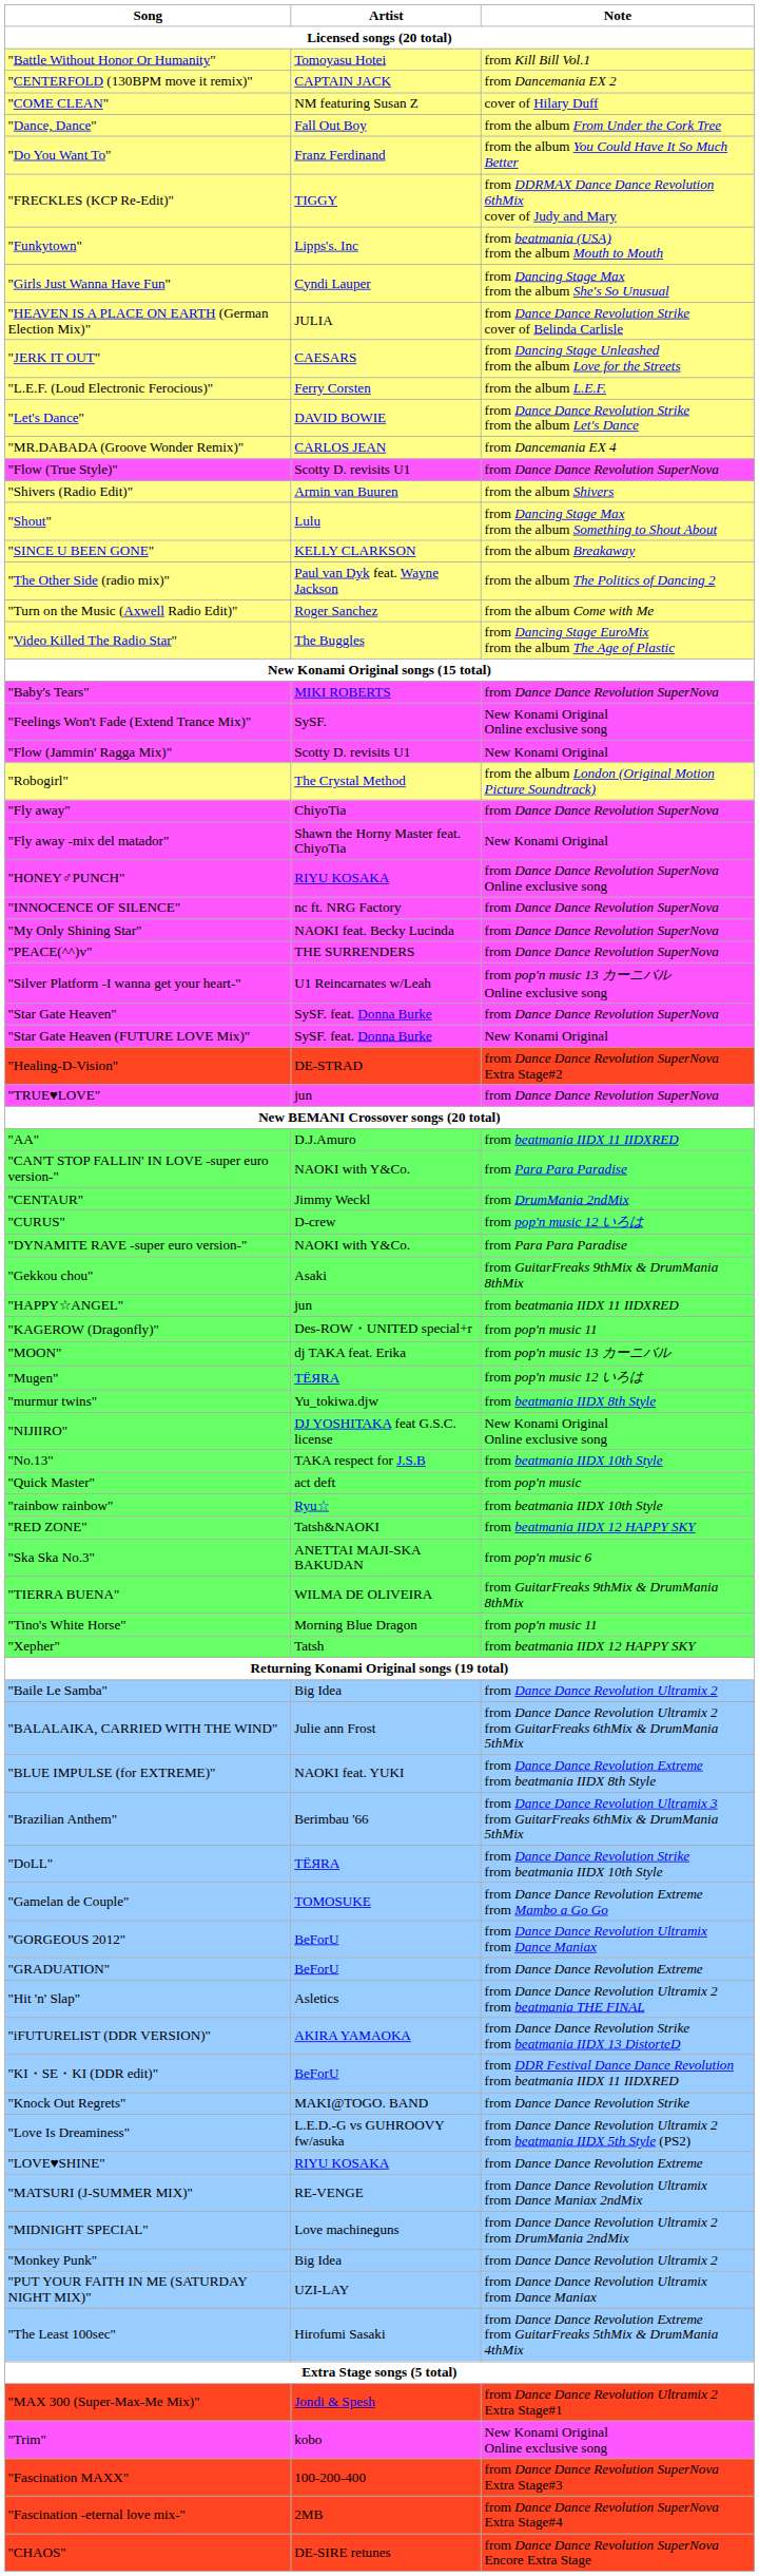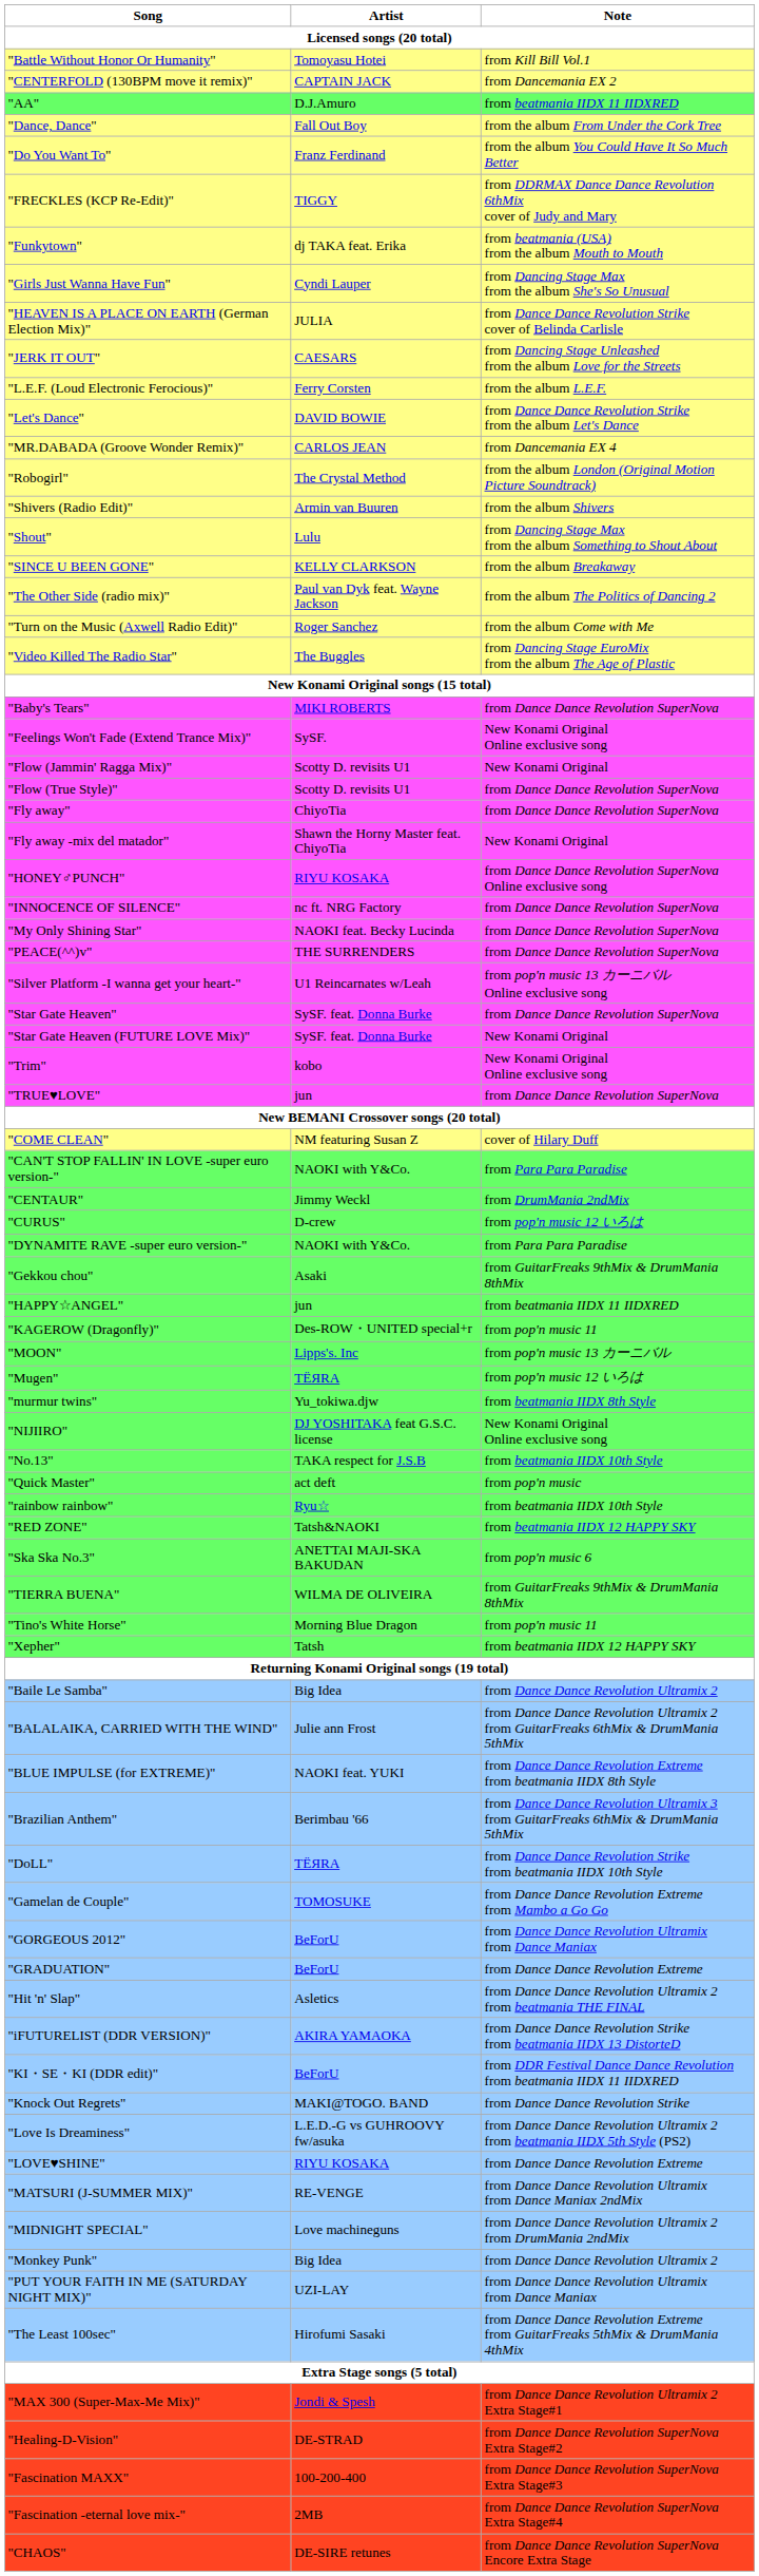 <table class="wikitable sortable">
 <tr>
 <th style="background:#fff;">Song</th>
 <th style="background:#fff;">Artist</th>
 <th style="background:#fff;">Note</th>
 </tr>
 <tr>
 <th colspan="3" style="background:#ffffff;">Licensed songs (20 total)</th>
 </tr>
 <tr style="background:#ffff88;">
 <td>"<a href='#'>Battle Without Honor Or Humanity</a>"</td>
 <td><a href='#'>Tomoyasu Hotei</a></td>
 <td>from <em>Kill Bill Vol.1</em></td>
 </tr>
 <tr style="background:#ffff88;">
 <td>"<a href='#'>CENTERFOLD</a> (130BPM move it remix)"</td>
 <td><a href='#'>CAPTAIN JACK</a></td>
 <td>from <em>Dancemania EX 2</em></td>
 </tr>
-<tr style="background:#ffff88;">
-<td>"<a href='#'>COME CLEAN</a>"</td>
-<td>NM featuring Susan Z</td>
-<td>cover of <a href='#'>Hilary Duff</a></td>
+<tr style="background:#66ff66;">
+<td>"AA" </td>
+<td>D.J.Amuro</td>
+<td>from <em><a href='#'>beatmania IIDX 11 IIDXRED</a></em></td>
 </tr>
 <tr style="background:#ffff88;">
 <td>"<a href='#'>Dance, Dance</a>" </td>
 <td><a href='#'>Fall Out Boy</a></td>
 <td>from the album <em><a href='#'>From Under the Cork Tree</a></em></td>
 </tr>
 <tr style="background:#ffff88;">
 <td>"<a href='#'>Do You Want To</a>"</td>
 <td><a href='#'>Franz Ferdinand</a></td>
 <td>from the album <em><a href='#'>You Could Have It So Much Better</a></em></td>
 </tr>
 <tr style="background:#ffff88;">
 <td>"FRECKLES (KCP Re-Edit)"</td>
 <td><a href='#'>TIGGY</a></td>
 <td>from <em><a href='#'>DDRMAX Dance Dance Revolution 6thMix</a></em><br>cover of <a href='#'>Judy and Mary</a></td>
 </tr>
 <tr style="background:#ffff88;">
 <td>"<a href='#'>Funkytown</a>"</td>
-<td><a href='#'>Lipps's. Inc</a></td>
+<td>dj TAKA feat. Erika</td>
 <td>from <em><a href='#'>beatmania (USA)</a></em><br>from the album <em><a href='#'>Mouth to Mouth</a></em></td>
 </tr>
 <tr style="background:#ffff88;">
 <td>"<a href='#'>Girls Just Wanna Have Fun</a>" </td>
 <td><a href='#'>Cyndi Lauper</a></td>
 <td>from <em><a href='#'>Dancing Stage Max</a></em><br>from the album <em><a href='#'>She's So Unusual</a></em></td>
 </tr>
 <tr style="background:#ffff88;">
 <td>"<a href='#'>HEAVEN IS A PLACE ON EARTH</a> (German Election Mix)" </td>
 <td>JULIA</td>
 <td>from <em><a href='#'>Dance Dance Revolution Strike</a></em><br>cover of <a href='#'>Belinda Carlisle</a></td>
 </tr>
 <tr style="background:#ffff88;">
 <td>"<a href='#'>JERK IT OUT</a>"</td>
 <td><a href='#'>CAESARS</a></td>
 <td>from <em><a href='#'>Dancing Stage Unleashed</a></em><br>from the album <em><a href='#'>Love for the Streets</a></em></td>
 </tr>
 <tr style="background:#ffff88;">
 <td>"L.E.F. (Loud Electronic Ferocious)"</td>
 <td><a href='#'>Ferry Corsten</a></td>
 <td>from the album <em><a href='#'>L.E.F.</a></em></td>
 </tr>
 <tr style="background:#ffff88;">
 <td>"<a href='#'>Let's Dance</a>" </td>
 <td><a href='#'>DAVID BOWIE</a></td>
 <td>from <em><a href='#'>Dance Dance Revolution Strike</a></em><br>from the album <em><a href='#'>Let's Dance</a></em></td>
 </tr>
 <tr style="background:#ffff88;">
 <td>"MR.DABADA (Groove Wonder Remix)"</td>
 <td><a href='#'>CARLOS JEAN</a></td>
 <td>from <em>Dancemania EX 4</em></td>
 </tr>
-<tr style="background:#ff55ff;">
-<td>"Flow (True Style)"</td>
-<td>Scotty D. revisits U1</td>
-<td>from <em>Dance Dance Revolution SuperNova</em></td>
+<tr style="background:#ffff88;">
+<td>"Robogirl" </td>
+<td><a href='#'>The Crystal Method</a></td>
+<td>from the album <em><a href='#'>London (Original Motion Picture Soundtrack)</a></em></td>
 </tr>
 <tr style="background:#ffff88;">
 <td>"Shivers (Radio Edit)"</td>
 <td><a href='#'>Armin van Buuren</a></td>
 <td>from the album <em><a href='#'>Shivers</a></em></td>
 </tr>
 <tr style="background:#ffff88;">
 <td>"<a href='#'>Shout</a>"</td>
 <td><a href='#'>Lulu</a></td>
 <td>from <em><a href='#'>Dancing Stage Max</a></em><br>from the album <em><a href='#'>Something to Shout About</a></em></td>
 </tr>
 <tr style="background:#ffff88;">
 <td>"<a href='#'>SINCE U BEEN GONE</a>"</td>
 <td><a href='#'>KELLY CLARKSON</a></td>
 <td>from the album <em><a href='#'>Breakaway</a></em></td>
 </tr>
 <tr style="background:#ffff88;">
 <td>"<a href='#'>The Other Side</a> (radio mix)"</td>
 <td><a href='#'>Paul van Dyk</a> feat. <a href='#'>Wayne Jackson</a></td>
 <td>from the album <em><a href='#'>The Politics of Dancing 2</a></em></td>
 </tr>
 <tr style="background:#ffff88;">
 <td>"Turn on the Music (<a href='#'>Axwell</a> Radio Edit)"</td>
 <td><a href='#'>Roger Sanchez</a></td>
 <td>from the album <em>Come with Me</em></td>
 </tr>
 <tr style="background:#ffff88;">
 <td>"<a href='#'>Video Killed The Radio Star</a>" </td>
 <td><a href='#'>The Buggles</a></td>
 <td>from <em><a href='#'>Dancing Stage EuroMix</a></em><br>from the album <em><a href='#'>The Age of Plastic</a></em></td>
 </tr>
 <tr>
 <th colspan="3" style="background:#ffffff;">New Konami Original songs (15 total)</th>
 </tr>
 <tr style="background:#ff55ff;">
 <td>"Baby's Tears" </td>
 <td><a href='#'>MIKI ROBERTS</a></td>
 <td>from <em>Dance Dance Revolution SuperNova</em></td>
 </tr>
 <tr style="background:#ff55ff;">
 <td>"Feelings Won't Fade (Extend Trance Mix)"</td>
 <td>SySF.</td>
 <td>New Konami Original<br>Online exclusive song</td>
 </tr>
 <tr style="background:#ff55ff;">
 <td>"Flow (Jammin' Ragga Mix)" </td>
 <td>Scotty D. revisits U1</td>
 <td>New Konami Original</td>
 </tr>
-<tr style="background:#ffff88;">
-<td>"Robogirl" </td>
-<td><a href='#'>The Crystal Method</a></td>
-<td>from the album <em><a href='#'>London (Original Motion Picture Soundtrack)</a></em></td>
+<tr style="background:#ff55ff;">
+<td>"Flow (True Style)"</td>
+<td>Scotty D. revisits U1</td>
+<td>from <em>Dance Dance Revolution SuperNova</em></td>
 </tr>
 <tr style="background:#ff55ff;">
 <td>"Fly away"</td>
 <td>ChiyoTia</td>
 <td>from <em>Dance Dance Revolution SuperNova</em></td>
 </tr>
 <tr style="background:#ff55ff;">
 <td>"Fly away -mix del matador" </td>
 <td>Shawn the Horny Master feat. ChiyoTia</td>
 <td>New Konami Original</td>
 </tr>
 <tr style="background:#ff55ff;">
 <td>"HONEY♂PUNCH"</td>
 <td><a href='#'>RIYU KOSAKA</a></td>
 <td>from <em>Dance Dance Revolution SuperNova</em><br>Online exclusive song</td>
 </tr>
 <tr style="background:#ff55ff;">
 <td>"INNOCENCE OF SILENCE" </td>
 <td>nc ft. NRG Factory</td>
 <td>from <em>Dance Dance Revolution SuperNova</em></td>
 </tr>
 <tr style="background:#ff55ff;">
 <td>"My Only Shining Star"</td>
 <td>NAOKI feat. Becky Lucinda</td>
 <td>from <em>Dance Dance Revolution SuperNova</em></td>
 </tr>
 <tr style="background:#ff55ff;">
 <td>"PEACE(^^)v" </td>
 <td>THE SURRENDERS</td>
 <td>from <em>Dance Dance Revolution SuperNova</em></td>
 </tr>
 <tr style="background:#ff55ff;">
 <td>"Silver Platform -I wanna get your heart-"</td>
 <td>U1 Reincarnates w/Leah</td>
 <td>from <em>pop'n music 13 カーニバル</em><br>Online exclusive song</td>
 </tr>
 <tr style="background:#ff55ff;">
 <td>"Star Gate Heaven"</td>
 <td>SySF. feat. <a href='#'>Donna Burke</a></td>
 <td>from <em>Dance Dance Revolution SuperNova</em></td>
 </tr>
 <tr style="background:#ff55ff;">
 <td>"Star Gate Heaven (FUTURE LOVE Mix)" </td>
 <td>SySF. feat. <a href='#'>Donna Burke</a></td>
 <td>New Konami Original</td>
 </tr>
-<tr style="background:#ff4422;">
-<td>"Healing-D-Vision" </td>
-<td>DE-STRAD</td>
-<td>from <em>Dance Dance Revolution SuperNova</em><br>Extra Stage#2</td>
+<tr style="background:#ff55ff;">
+<td>"Trim"</td>
+<td>kobo</td>
+<td>New Konami Original<br>Online exclusive song</td>
 </tr>
 <tr style="background:#ff55ff;">
 <td>"TRUE♥LOVE"</td>
 <td>jun</td>
 <td>from <em>Dance Dance Revolution SuperNova</em></td>
 </tr>
 <tr>
 <th colspan="3" style="background:#ffffff;">New BEMANI Crossover songs (20 total)</th>
 </tr>
-<tr style="background:#66ff66;">
-<td>"AA" </td>
-<td>D.J.Amuro</td>
-<td>from <em><a href='#'>beatmania IIDX 11 IIDXRED</a></em></td>
+<tr style="background:#ffff88;">
+<td>"<a href='#'>COME CLEAN</a>"</td>
+<td>NM featuring Susan Z</td>
+<td>cover of <a href='#'>Hilary Duff</a></td>
 </tr>
 <tr style="background:#66ff66;">
 <td>"CAN'T STOP FALLIN' IN LOVE -super euro version-" </td>
 <td>NAOKI with Y&Co.</td>
 <td>from <em><a href='#'>Para Para Paradise</a></em></td>
 </tr>
 <tr style="background:#66ff66;">
 <td>"CENTAUR" </td>
 <td>Jimmy Weckl</td>
 <td>from <em><a href='#'>DrumMania 2ndMix</a></em></td>
 </tr>
 <tr style="background:#66ff66;">
 <td>"CURUS"</td>
 <td>D-crew</td>
 <td>from <em><a href='#'>pop'n music 12 いろは</a></em></td>
 </tr>
 <tr style="background:#66ff66;">
 <td>"DYNAMITE RAVE -super euro version-" </td>
 <td>NAOKI with Y&Co.</td>
 <td>from <em>Para Para Paradise</em></td>
 </tr>
 <tr style="background:#66ff66;">
 <td>"Gekkou chou" </td>
 <td>Asaki</td>
 <td>from <em>GuitarFreaks 9thMix & DrumMania 8thMix</em></td>
 </tr>
 <tr style="background:#66ff66;">
 <td>"HAPPY☆ANGEL" </td>
 <td>jun</td>
 <td>from <em>beatmania IIDX 11 IIDXRED</em></td>
 </tr>
 <tr style="background:#66ff66;">
 <td>"KAGEROW (Dragonfly)" </td>
 <td>Des-ROW・UNITED special+r</td>
 <td>from <em>pop'n music 11</em></td>
 </tr>
 <tr style="background:#66ff66;">
 <td>"MOON" </td>
-<td>dj TAKA feat. Erika</td>
+<td><a href='#'>Lipps's. Inc</a></td>
 <td>from <em>pop'n music 13 カーニバル</em></td>
 </tr>
 <tr style="background:#66ff66;">
 <td>"Mugen"</td>
 <td><a href='#'>TЁЯRA</a></td>
 <td>from <em>pop'n music 12 いろは</em></td>
 </tr>
 <tr style="background:#66ff66;">
 <td>"murmur twins"  </td>
 <td>Yu_tokiwa.djw</td>
 <td>from <em><a href='#'>beatmania IIDX 8th Style</a></em></td>
 </tr>
 <tr style="background:#66ff66;">
 <td>"NIJIIRO"</td>
 <td><a href='#'>DJ YOSHITAKA</a> feat G.S.C. license</td>
 <td>New Konami Original<br>Online exclusive song</td>
 </tr>
 <tr style="background:#66ff66;">
 <td>"No.13"</td>
 <td>TAKA respect for <a href='#'>J.S.B</a></td>
 <td>from <em><a href='#'>beatmania IIDX 10th Style</a></em></td>
 </tr>
 <tr style="background:#66ff66;">
 <td>"Quick Master" </td>
 <td>act deft</td>
 <td>from <em>pop'n music</em></td>
 </tr>
 <tr style="background:#66ff66;">
 <td>"rainbow rainbow" </td>
 <td><a href='#'>Ryu☆</a></td>
 <td>from <em>beatmania IIDX 10th Style</em></td>
 </tr>
 <tr style="background:#66ff66;">
 <td>"RED ZONE" </td>
 <td>Tatsh&NAOKI</td>
 <td>from <em><a href='#'>beatmania IIDX 12 HAPPY SKY</a></em></td>
 </tr>
 <tr style="background:#66ff66;">
 <td>"Ska Ska No.3" </td>
 <td>ANETTAI MAJI-SKA BAKUDAN</td>
 <td>from <em>pop'n music 6</em></td>
 </tr>
 <tr style="background:#66ff66;">
 <td>"TIERRA BUENA" </td>
 <td>WILMA DE OLIVEIRA</td>
 <td>from <em>GuitarFreaks 9thMix & DrumMania 8thMix</em></td>
 </tr>
 <tr style="background:#66ff66;">
 <td>"Tino's White Horse" </td>
 <td>Morning Blue Dragon</td>
 <td>from <em>pop'n music 11</em></td>
 </tr>
 <tr style="background:#66ff66;">
 <td>"Xepher" </td>
 <td>Tatsh</td>
 <td>from <em>beatmania IIDX 12 HAPPY SKY</em></td>
 </tr>
 <tr>
 <th colspan="3" style="background:#ffffff;">Returning Konami Original songs (19 total)</th>
 </tr>
 <tr style="background:#99CCFF;">
 <td>"Baile Le Samba"  </td>
 <td>Big Idea</td>
 <td>from <em><a href='#'>Dance Dance Revolution Ultramix 2</a></em></td>
 </tr>
 <tr style="background:#99CCFF;">
 <td>"BALALAIKA, CARRIED WITH THE WIND" </td>
 <td>Julie ann Frost</td>
 <td>from <em>Dance Dance Revolution Ultramix 2</em><br>from <em>GuitarFreaks 6thMix & DrumMania 5thMix</em></td>
 </tr>
 <tr style="background:#99CCFF;">
 <td>"BLUE IMPULSE (for EXTREME)" </td>
 <td>NAOKI feat. YUKI</td>
 <td>from <em><a href='#'>Dance Dance Revolution Extreme</a></em><br>from <em>beatmania IIDX 8th Style</em></td>
 </tr>
 <tr style="background:#99CCFF;">
 <td>"Brazilian Anthem" </td>
 <td>Berimbau '66</td>
 <td>from <em><a href='#'>Dance Dance Revolution Ultramix 3</a></em><br>from <em>GuitarFreaks 6thMix & DrumMania 5thMix</em></td>
 </tr>
 <tr style="background:#99CCFF;">
 <td>"DoLL" </td>
 <td><a href='#'>TЁЯRA</a></td>
 <td>from <em><a href='#'>Dance Dance Revolution Strike</a></em><br>from <em>beatmania IIDX 10th Style</em></td>
 </tr>
 <tr style="background:#99CCFF;">
 <td>"Gamelan de Couple" </td>
 <td><a href='#'>TOMOSUKE</a></td>
 <td>from <em>Dance Dance Revolution Extreme</em><br>from <em><a href='#'>Mambo a Go Go</a></em></td>
 </tr>
 <tr style="background:#99CCFF;">
 <td>"GORGEOUS 2012" </td>
 <td><a href='#'>BeForU</a></td>
 <td>from <em><a href='#'>Dance Dance Revolution Ultramix</a></em><br>from <em><a href='#'>Dance Maniax</a></em></td>
 </tr>
 <tr style="background:#99CCFF;">
 <td>"GRADUATION" </td>
 <td><a href='#'>BeForU</a></td>
 <td>from <em>Dance Dance Revolution Extreme</em></td>
 </tr>
 <tr style="background:#99CCFF;">
 <td>"Hit 'n' Slap" </td>
 <td>Asletics</td>
 <td>from <em>Dance Dance Revolution Ultramix 2</em><br>from <em><a href='#'>beatmania THE FINAL</a></em></td>
 </tr>
 <tr style="background:#99CCFF;">
 <td>"iFUTURELIST (DDR VERSION)" </td>
 <td><a href='#'>AKIRA YAMAOKA</a></td>
 <td>from <em>Dance Dance Revolution Strike</em><br>from <em><a href='#'>beatmania IIDX 13 DistorteD</a></em></td>
 </tr>
 <tr style="background:#99CCFF;">
 <td>"KI・SE・KI (DDR edit)"  </td>
 <td><a href='#'>BeForU</a></td>
 <td>from <em><a href='#'>DDR Festival Dance Dance Revolution</a></em><br>from <em>beatmania IIDX 11 IIDXRED</em></td>
 </tr>
 <tr style="background:#99CCFF;">
 <td>"Knock Out Regrets"  </td>
 <td>MAKI@TOGO. BAND</td>
 <td>from <em>Dance Dance Revolution Strike</em></td>
 </tr>
 <tr style="background:#99CCFF;">
 <td>"Love Is Dreaminess"  </td>
 <td>L.E.D.-G vs GUHROOVY fw/asuka</td>
 <td>from <em>Dance Dance Revolution Ultramix 2</em><br>from <em><a href='#'>beatmania IIDX 5th Style</a></em> (PS2)</td>
 </tr>
 <tr style="background:#99CCFF;">
 <td>"LOVE♥SHINE" </td>
 <td><a href='#'>RIYU KOSAKA</a></td>
 <td>from <em>Dance Dance Revolution Extreme</em></td>
 </tr>
 <tr style="background:#99CCFF;">
 <td>"MATSURI (J-SUMMER MIX)" </td>
 <td>RE-VENGE</td>
 <td>from <em>Dance Dance Revolution Ultramix</em><br>from <em>Dance Maniax 2ndMix</em></td>
 </tr>
 <tr style="background:#99CCFF;">
 <td>"MIDNIGHT SPECIAL"  </td>
 <td>Love machineguns</td>
 <td>from <em>Dance Dance Revolution Ultramix 2</em><br>from <em>DrumMania 2ndMix</em></td>
 </tr>
 <tr style="background:#99CCFF;">
 <td>"Monkey Punk"  </td>
 <td>Big Idea</td>
 <td>from <em>Dance Dance Revolution Ultramix 2</em></td>
 </tr>
 <tr style="background:#99CCFF;">
 <td>"PUT YOUR FAITH IN ME (SATURDAY NIGHT MIX)" </td>
 <td>UZI-LAY</td>
 <td>from <em>Dance Dance Revolution Ultramix</em><br>from <em>Dance Maniax</em></td>
 </tr>
 <tr style="background:#99CCFF;">
 <td>"The Least 100sec" </td>
 <td>Hirofumi Sasaki</td>
 <td>from <em>Dance Dance Revolution Extreme</em><br>from <em>GuitarFreaks 5thMix & DrumMania 4thMix</em></td>
 </tr>
 <tr>
 <th colspan="3" style="background:#ffffff;">Extra Stage songs (5 total)</th>
 </tr>
 <tr style="background:#ff4422;">
 <td>"MAX 300 (Super-Max-Me Mix)"  </td>
 <td><a href='#'>Jondi & Spesh</a></td>
 <td>from <em>Dance Dance Revolution Ultramix 2</em><br>Extra Stage#1</td>
 </tr>
-<tr style="background:#ff55ff;">
-<td>"Trim"</td>
-<td>kobo</td>
-<td>New Konami Original<br>Online exclusive song</td>
+<tr style="background:#ff4422;">
+<td>"Healing-D-Vision" </td>
+<td>DE-STRAD</td>
+<td>from <em>Dance Dance Revolution SuperNova</em><br>Extra Stage#2</td>
 </tr>
 <tr style="background:#ff4422;">
 <td>"Fascination MAXX" </td>
 <td>100-200-400</td>
 <td>from <em>Dance Dance Revolution SuperNova</em><br>Extra Stage#3</td>
 </tr>
 <tr style="background:#ff4422;">
 <td>"Fascination -eternal love mix-" </td>
 <td>2MB</td>
 <td>from <em>Dance Dance Revolution SuperNova</em><br>Extra Stage#4</td>
 </tr>
 <tr style="background:#ff4422;">
 <td>"CHAOS" </td>
 <td>DE-SIRE retunes</td>
 <td>from <em>Dance Dance Revolution SuperNova</em><br>Encore Extra Stage</td>
 </tr>
 </table>
